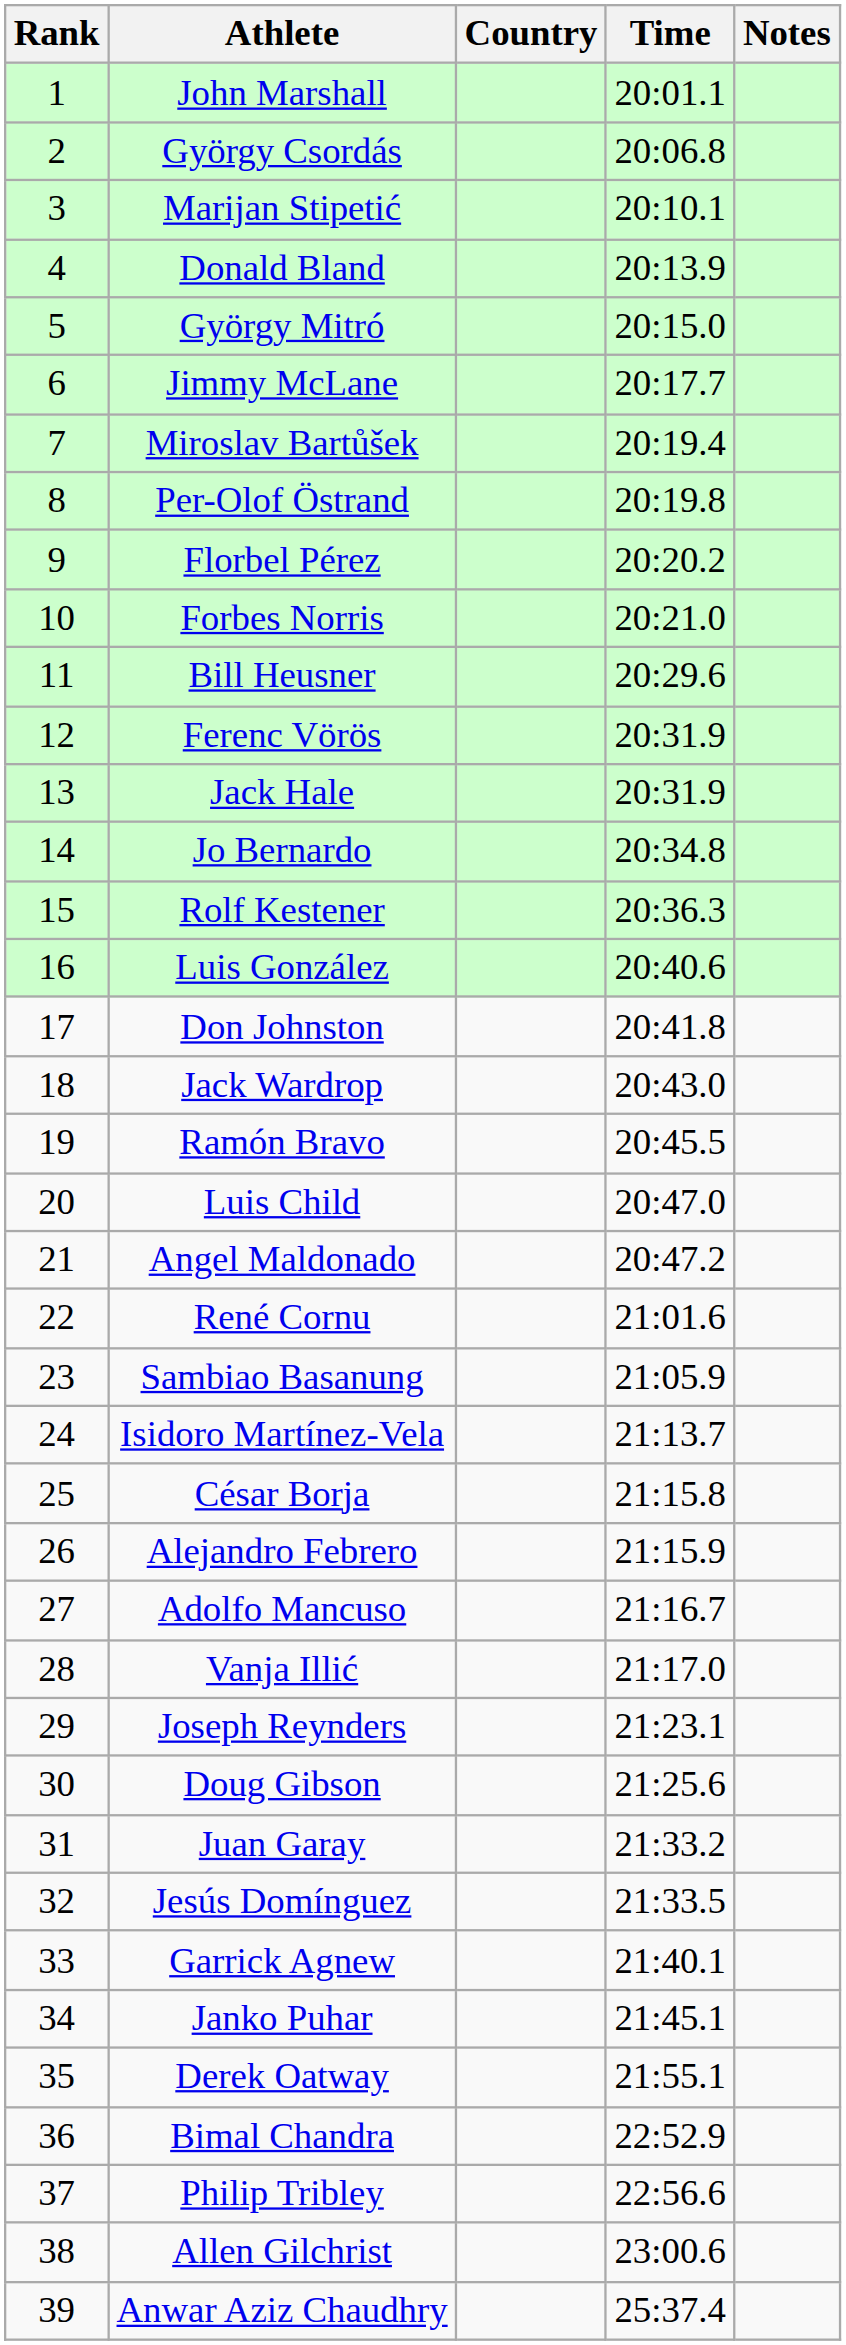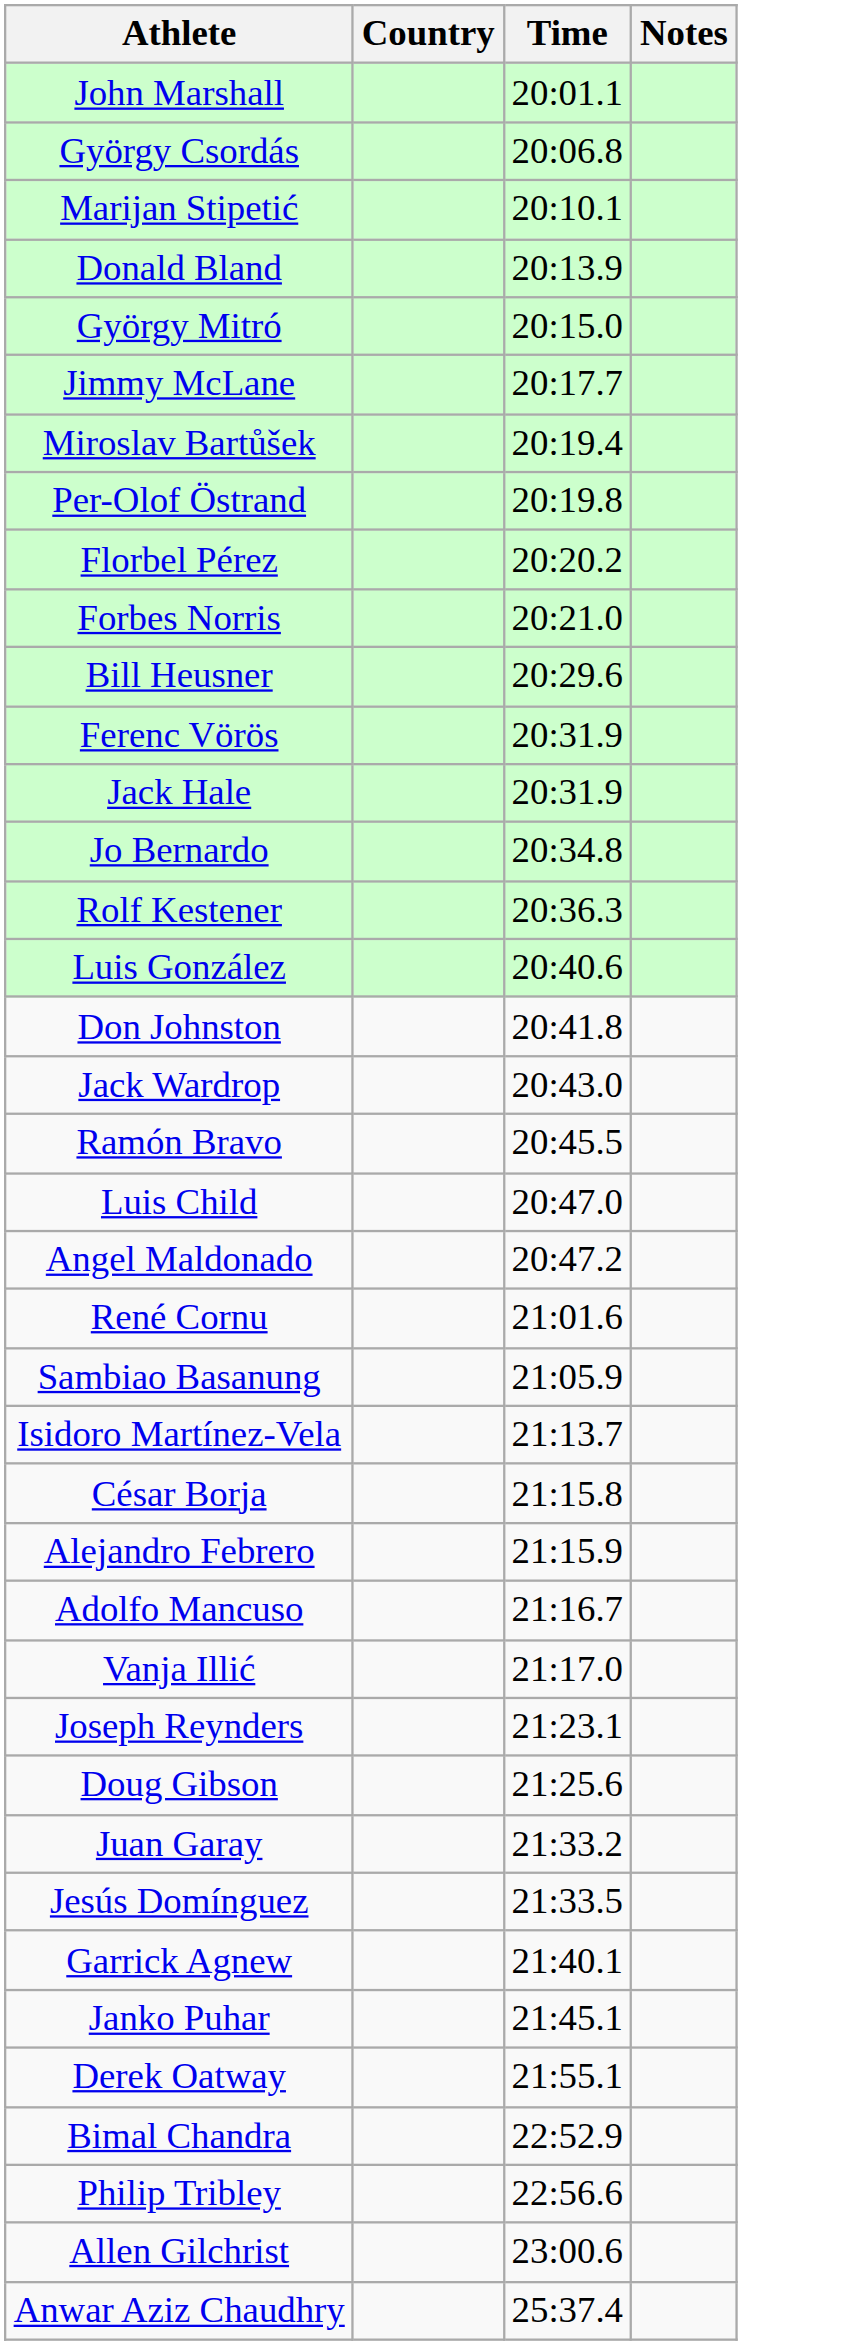 <table class="wikitable sortable" style="text-align:center">
 <tr>
-<th>Rank</th>
 <th>Athlete</th>
 <th>Country</th>
 <th>Time</th>
 <th>Notes</th>
 </tr>
 <tr bgcolor=ccffcc>
-<td>1</td>
 <td><a href='#'>John Marshall</a></td>
 <td align=left></td>
 <td>20:01.1</td>
 <td></td>
 </tr>
 <tr bgcolor=ccffcc>
-<td>2</td>
 <td><a href='#'>György Csordás</a></td>
 <td align=left></td>
 <td>20:06.8</td>
 <td></td>
 </tr>
 <tr bgcolor=ccffcc>
-<td>3</td>
 <td><a href='#'>Marijan Stipetić</a></td>
 <td align=left></td>
 <td>20:10.1</td>
 <td></td>
 </tr>
 <tr bgcolor=ccffcc>
-<td>4</td>
 <td><a href='#'>Donald Bland</a></td>
 <td align=left></td>
 <td>20:13.9</td>
 <td></td>
 </tr>
 <tr bgcolor=ccffcc>
-<td>5</td>
 <td><a href='#'>György Mitró</a></td>
 <td align=left></td>
 <td>20:15.0</td>
 <td></td>
 </tr>
 <tr bgcolor=ccffcc>
-<td>6</td>
 <td><a href='#'>Jimmy McLane</a></td>
 <td align=left></td>
 <td>20:17.7</td>
 <td></td>
 </tr>
 <tr bgcolor=ccffcc>
-<td>7</td>
 <td><a href='#'>Miroslav Bartůšek</a></td>
 <td align=left></td>
 <td>20:19.4</td>
 <td></td>
 </tr>
 <tr bgcolor=ccffcc>
-<td>8</td>
 <td><a href='#'>Per-Olof Östrand</a></td>
 <td align=left></td>
 <td>20:19.8</td>
 <td></td>
 </tr>
 <tr bgcolor=ccffcc>
-<td>9</td>
 <td><a href='#'>Florbel Pérez</a></td>
 <td align=left></td>
 <td>20:20.2</td>
 <td></td>
 </tr>
 <tr bgcolor=ccffcc>
-<td>10</td>
 <td><a href='#'>Forbes Norris</a></td>
 <td align=left></td>
 <td>20:21.0</td>
 <td></td>
 </tr>
 <tr bgcolor=ccffcc>
-<td>11</td>
 <td><a href='#'>Bill Heusner</a></td>
 <td align=left></td>
 <td>20:29.6</td>
 <td></td>
 </tr>
 <tr bgcolor=ccffcc>
-<td>12</td>
 <td><a href='#'>Ferenc Vörös</a></td>
 <td align=left></td>
 <td>20:31.9</td>
 <td></td>
 </tr>
 <tr bgcolor=ccffcc>
-<td>13</td>
 <td><a href='#'>Jack Hale</a></td>
 <td align=left></td>
 <td>20:31.9</td>
 <td></td>
 </tr>
 <tr bgcolor=ccffcc>
-<td>14</td>
 <td><a href='#'>Jo Bernardo</a></td>
 <td align=left></td>
 <td>20:34.8</td>
 <td></td>
 </tr>
 <tr bgcolor=ccffcc>
-<td>15</td>
 <td><a href='#'>Rolf Kestener</a></td>
 <td align=left></td>
 <td>20:36.3</td>
 <td></td>
 </tr>
 <tr bgcolor=ccffcc>
-<td>16</td>
 <td><a href='#'>Luis González</a></td>
 <td align=left></td>
 <td>20:40.6</td>
 <td></td>
 </tr>
 <tr>
-<td>17</td>
 <td><a href='#'>Don Johnston</a></td>
 <td align=left></td>
 <td>20:41.8</td>
 <td></td>
 </tr>
 <tr>
-<td>18</td>
 <td><a href='#'>Jack Wardrop</a></td>
 <td align=left></td>
 <td>20:43.0</td>
 <td></td>
 </tr>
 <tr>
-<td>19</td>
 <td><a href='#'>Ramón Bravo</a></td>
 <td align=left></td>
 <td>20:45.5</td>
 <td></td>
 </tr>
 <tr>
-<td>20</td>
 <td><a href='#'>Luis Child</a></td>
 <td align=left></td>
 <td>20:47.0</td>
 <td></td>
 </tr>
 <tr>
-<td>21</td>
 <td><a href='#'>Angel Maldonado</a></td>
 <td align=left></td>
 <td>20:47.2</td>
 <td></td>
 </tr>
 <tr>
-<td>22</td>
 <td><a href='#'>René Cornu</a></td>
 <td align=left></td>
 <td>21:01.6</td>
 <td></td>
 </tr>
 <tr>
-<td>23</td>
 <td><a href='#'>Sambiao Basanung</a></td>
 <td align=left></td>
 <td>21:05.9</td>
 <td></td>
 </tr>
 <tr>
-<td>24</td>
 <td><a href='#'>Isidoro Martínez-Vela</a></td>
 <td align=left></td>
 <td>21:13.7</td>
 <td></td>
 </tr>
 <tr>
-<td>25</td>
 <td><a href='#'>César Borja</a></td>
 <td align=left></td>
 <td>21:15.8</td>
 <td></td>
 </tr>
 <tr>
-<td>26</td>
 <td><a href='#'>Alejandro Febrero</a></td>
 <td align=left></td>
 <td>21:15.9</td>
 <td></td>
 </tr>
 <tr>
-<td>27</td>
 <td><a href='#'>Adolfo Mancuso</a></td>
 <td align=left></td>
 <td>21:16.7</td>
 <td></td>
 </tr>
 <tr>
-<td>28</td>
 <td><a href='#'>Vanja Illić</a></td>
 <td align=left></td>
 <td>21:17.0</td>
 <td></td>
 </tr>
 <tr>
-<td>29</td>
 <td><a href='#'>Joseph Reynders</a></td>
 <td align=left></td>
 <td>21:23.1</td>
 <td></td>
 </tr>
 <tr>
-<td>30</td>
 <td><a href='#'>Doug Gibson</a></td>
 <td align=left></td>
 <td>21:25.6</td>
 <td></td>
 </tr>
 <tr>
-<td>31</td>
 <td><a href='#'>Juan Garay</a></td>
 <td align=left></td>
 <td>21:33.2</td>
 <td></td>
 </tr>
 <tr>
-<td>32</td>
 <td><a href='#'>Jesús Domínguez</a></td>
 <td align=left></td>
 <td>21:33.5</td>
 <td></td>
 </tr>
 <tr>
-<td>33</td>
 <td><a href='#'>Garrick Agnew</a></td>
 <td align=left></td>
 <td>21:40.1</td>
 <td></td>
 </tr>
 <tr>
-<td>34</td>
 <td><a href='#'>Janko Puhar</a></td>
 <td align=left></td>
 <td>21:45.1</td>
 <td></td>
 </tr>
 <tr>
-<td>35</td>
 <td><a href='#'>Derek Oatway</a></td>
 <td align=left></td>
 <td>21:55.1</td>
 <td></td>
 </tr>
 <tr>
-<td>36</td>
 <td><a href='#'>Bimal Chandra</a></td>
 <td align=left></td>
 <td>22:52.9</td>
 <td></td>
 </tr>
 <tr>
-<td>37</td>
 <td><a href='#'>Philip Tribley</a></td>
 <td align=left></td>
 <td>22:56.6</td>
 <td></td>
 </tr>
 <tr>
-<td>38</td>
 <td><a href='#'>Allen Gilchrist</a></td>
 <td align=left></td>
 <td>23:00.6</td>
 <td></td>
 </tr>
 <tr>
-<td>39</td>
 <td><a href='#'>Anwar Aziz Chaudhry</a></td>
 <td align=left></td>
 <td>25:37.4</td>
 <td></td>
 </tr>
 </table>
